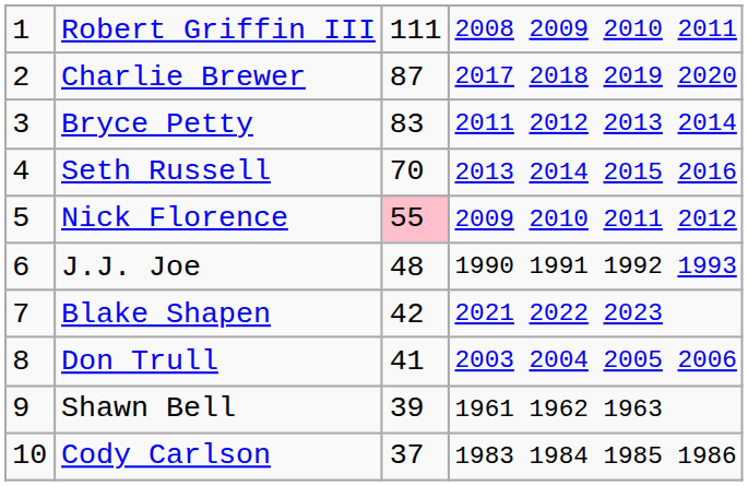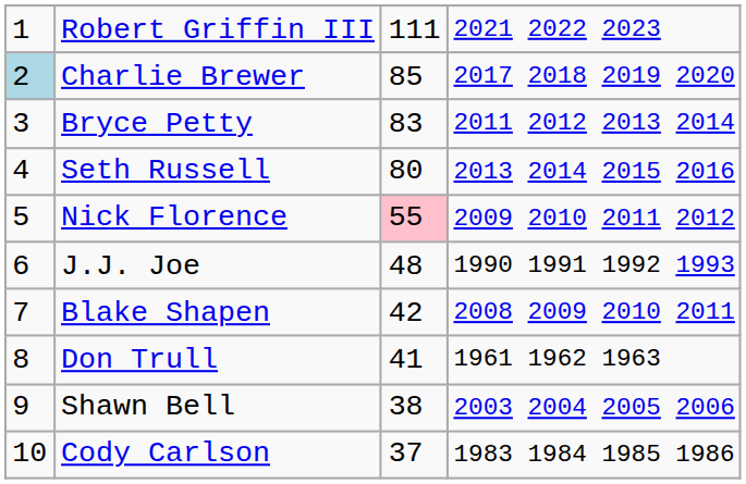 <table class="wikitable">
 <tr>
 </tr>
 <tr>
 <td>1</td>
 <td><a href='#'>Robert Griffin III</a></td>
 <td><abbr>111</abbr></td>
-<td style="font-size:85%;"><a href='#'>2008</a> <a href='#'>2009</a> <a href='#'>2010</a> <a href='#'>2011</a></td>
+<td style="font-size:85%;"><a href='#'>2021</a> <a href='#'>2022</a> <a href='#'>2023</a></td>
 </tr>
 <tr>
-<td>2</td>
+<td style="background: lightblue;">2</td>
 <td><a href='#'>Charlie Brewer</a></td>
-<td><abbr>87</abbr></td>
+<td><abbr>85</abbr></td>
 <td style="font-size:85%;"><a href='#'>2017</a> <a href='#'>2018</a> <a href='#'>2019</a> <a href='#'>2020</a></td>
 </tr>
 <tr>
 <td>3</td>
 <td><a href='#'>Bryce Petty</a></td>
 <td><abbr>83</abbr></td>
 <td style="font-size:85%;"><a href='#'>2011</a> <a href='#'>2012</a> <a href='#'>2013</a> <a href='#'>2014</a></td>
 </tr>
 <tr>
 <td>4</td>
 <td><a href='#'>Seth Russell</a></td>
-<td><abbr>70</abbr></td>
+<td><abbr>80</abbr></td>
 <td style="font-size:85%;"><a href='#'>2013</a> <a href='#'>2014</a> <a href='#'>2015</a> <a href='#'>2016</a></td>
 </tr>
 <tr>
 <td>5</td>
 <td><a href='#'>Nick Florence</a></td>
 <td style="background: pink;"><abbr>55</abbr></td>
 <td style="font-size:85%;"><a href='#'>2009</a> <a href='#'>2010</a> <a href='#'>2011</a> <a href='#'>2012</a></td>
 </tr>
 <tr>
 <td>6</td>
 <td>J.J. Joe</td>
 <td><abbr>48</abbr></td>
 <td style="font-size:85%;">1990 1991 1992 <a href='#'>1993</a></td>
 </tr>
 <tr>
 <td>7</td>
 <td><a href='#'>Blake Shapen</a></td>
 <td><abbr>42</abbr></td>
-<td style="font-size:85%;"><a href='#'>2021</a> <a href='#'>2022</a> <a href='#'>2023</a></td>
+<td style="font-size:85%;"><a href='#'>2008</a> <a href='#'>2009</a> <a href='#'>2010</a> <a href='#'>2011</a></td>
 </tr>
 <tr>
 <td>8</td>
 <td><a href='#'>Don Trull</a></td>
 <td><abbr>41</abbr></td>
-<td style="font-size:85%;"><a href='#'>2003</a> <a href='#'>2004</a> <a href='#'>2005</a> <a href='#'>2006</a></td>
+<td style="font-size:85%;">1961 1962 1963</td>
 </tr>
 <tr>
 <td>9</td>
 <td>Shawn Bell</td>
-<td><abbr>39</abbr></td>
-<td style="font-size:85%;">1961 1962 1963</td>
+<td><abbr>38</abbr></td>
+<td style="font-size:85%;"><a href='#'>2003</a> <a href='#'>2004</a> <a href='#'>2005</a> <a href='#'>2006</a></td>
 </tr>
 <tr>
 <td>10</td>
 <td><a href='#'>Cody Carlson</a></td>
 <td><abbr>37</abbr></td>
 <td style="font-size:85%;">1983 1984 1985 1986</td>
 </tr>
 </table>
